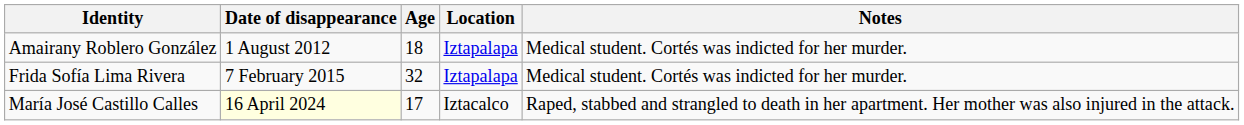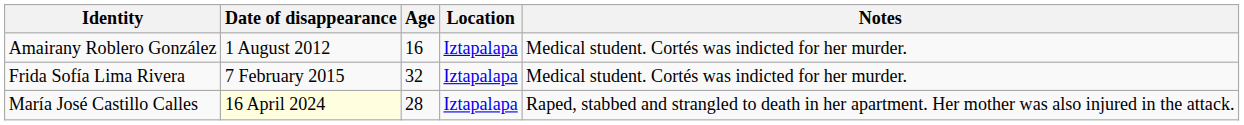 <table class="wikitable centre" style="margin-bottom: 10px;">
 <tr>
 <th scope="col">Identity</th>
 <th scope="col">Date of disappearance</th>
 <th scope="col">Age</th>
 <th scope="col">Location</th>
 <th scope="col">Notes</th>
 </tr>
 <tr>
 <td>Amairany Roblero González</td>
 <td>1 August 2012</td>
-<td>18</td>
+<td>16</td>
 <td><a href='#'>Iztapalapa</a></td>
 <td>Medical student. Cortés was indicted for her murder.</td>
 </tr>
 <tr>
 <td>Frida Sofía Lima Rivera</td>
 <td>7 February 2015</td>
 <td>32</td>
 <td><a href='#'>Iztapalapa</a></td>
 <td>Medical student. Cortés was indicted for her murder.</td>
 </tr>
 <tr>
 <td>María José Castillo Calles</td>
 <td style="background: lightyellow;">16 April 2024</td>
-<td>17</td>
-<td>Iztacalco</td>
+<td>28</td>
+<td><a href='#'>Iztapalapa</a></td>
 <td>Raped, stabbed and strangled to death in her apartment. Her mother was also injured in the attack.</td>
 </tr>
 </table>
